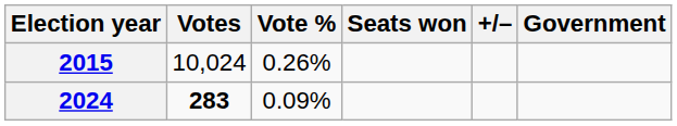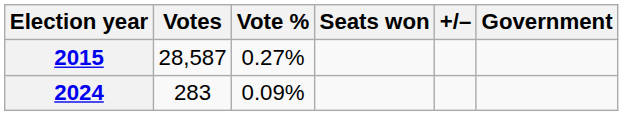 <table class="sortable wikitable">
 <tr>
 <th>Election year</th>
 <th>Votes</th>
 <th>Vote %</th>
 <th>Seats won</th>
 <th>+/–</th>
 <th>Government</th>
 </tr>
 <tr>
 <th><a href='#'>2015</a></th>
-<td align=center>10,024</td>
-<td align=center>0.26%</td>
+<td align=center>28,587</td>
+<td align=center>0.27%</td>
 <td></td>
 <td></td>
 <td></td>
 </tr>
 <tr>
 <th><a href='#'>2024</a></th>
-<td align=center><strong>283</strong></td>
+<td align=center>283</td>
 <td align=center>0.09%</td>
 <td></td>
 <td></td>
 <td></td>
 </tr>
 </table>
